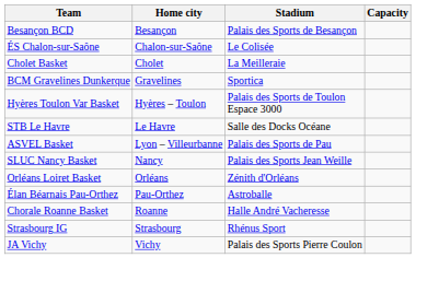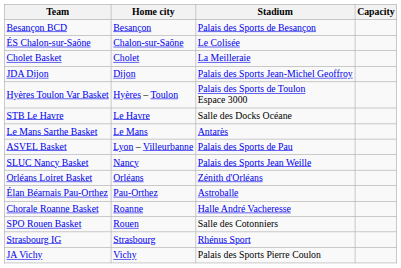 <table class="wikitable sortable">
 <tr>
 <th>Team</th>
 <th>Home city</th>
 <th>Stadium</th>
 <th>Capacity</th>
 </tr>
 <tr>
 <td><a href='#'>Besançon BCD</a></td>
 <td><a href='#'>Besançon</a></td>
 <td><a href='#'>Palais des Sports de Besançon</a></td>
 <td></td>
 </tr>
 <tr>
 <td><a href='#'>ÉS Chalon-sur-Saône</a></td>
 <td><a href='#'>Chalon-sur-Saône</a></td>
 <td><a href='#'>Le Colisée</a></td>
 <td></td>
 </tr>
 <tr>
 <td><a href='#'>Cholet Basket</a></td>
 <td><a href='#'>Cholet</a></td>
 <td><a href='#'>La Meilleraie</a></td>
 <td></td>
 </tr>
 <tr>
-<td><a href='#'>BCM Gravelines Dunkerque</a></td>
-<td><a href='#'>Gravelines</a></td>
-<td><a href='#'>Sportica</a></td>
+<td><a href='#'>JDA Dijon</a></td>
+<td><a href='#'>Dijon</a></td>
+<td><a href='#'>Palais des Sports Jean-Michel Geoffroy</a></td>
 <td></td>
 </tr>
 <tr>
 <td><a href='#'>Hyères Toulon Var Basket</a></td>
 <td><a href='#'>Hyères</a> – <a href='#'>Toulon</a></td>
 <td><a href='#'>Palais des Sports de Toulon</a> <br> Espace 3000</td>
 <td> <br> </td>
 </tr>
 <tr>
 <td><a href='#'>STB Le Havre</a></td>
 <td><a href='#'>Le Havre</a></td>
 <td>Salle des Docks Océane</td>
+<td></td>
+</tr>
+<tr>
+<td><a href='#'>Le Mans Sarthe Basket</a></td>
+<td><a href='#'>Le Mans</a></td>
+<td><a href='#'>Antarès</a></td>
 <td></td>
 </tr>
 <tr>
 <td><a href='#'>ASVEL Basket</a></td>
 <td><a href='#'>Lyon</a> – <a href='#'>Villeurbanne</a></td>
 <td><a href='#'>Palais des Sports de Pau</a></td>
 <td></td>
 </tr>
 <tr>
 <td><a href='#'>SLUC Nancy Basket</a></td>
 <td><a href='#'>Nancy</a></td>
 <td><a href='#'>Palais des Sports Jean Weille</a></td>
 <td></td>
 </tr>
 <tr>
 <td><a href='#'>Orléans Loiret Basket</a></td>
 <td><a href='#'>Orléans</a></td>
 <td><a href='#'>Zénith d'Orléans</a></td>
 <td></td>
 </tr>
 <tr>
 <td><a href='#'>Élan Béarnais Pau-Orthez</a></td>
 <td><a href='#'>Pau-Orthez</a></td>
 <td><a href='#'>Astroballe</a></td>
 <td></td>
 </tr>
 <tr>
 <td><a href='#'>Chorale Roanne Basket</a></td>
 <td><a href='#'>Roanne</a></td>
 <td><a href='#'>Halle André Vacheresse</a></td>
 <td></td>
 </tr>
 <tr>
+<td><a href='#'>SPO Rouen Basket</a></td>
+<td><a href='#'>Rouen</a></td>
+<td>Salle des Cotonniers</td>
+<td></td>
+</tr>
+<tr>
 <td><a href='#'>Strasbourg IG</a></td>
 <td><a href='#'>Strasbourg</a></td>
 <td><a href='#'>Rhénus Sport</a></td>
 <td></td>
 </tr>
 <tr>
 <td><a href='#'>JA Vichy</a></td>
 <td><a href='#'>Vichy</a></td>
 <td>Palais des Sports Pierre Coulon</td>
 <td></td>
 </tr>
 </table>
